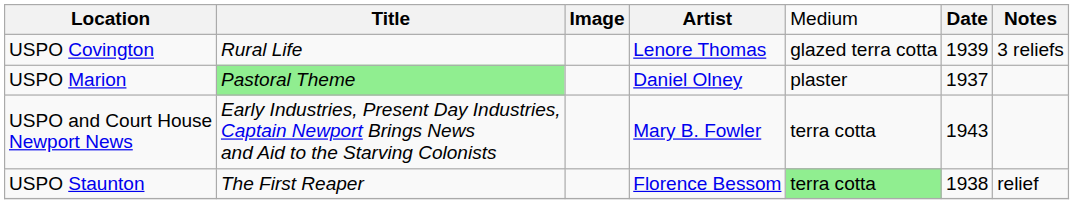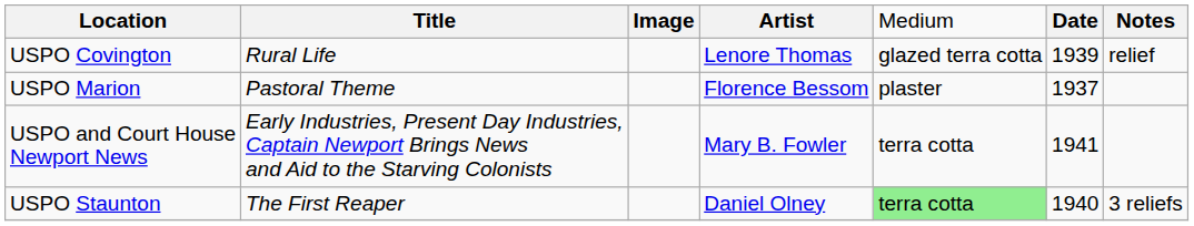 <table class="wikitable sortable">
 <tr>
 <th>Location</th>
 <th>Title</th>
 <th>Image</th>
 <th>Artist</th>
 <td>Medium</td>
 <th>Date</th>
 <th>Notes</th>
 </tr>
 <tr>
 <td>USPO <a href='#'>Covington</a></td>
 <td><em>Rural Life</em></td>
 <td></td>
 <td><a href='#'>Lenore Thomas</a></td>
 <td>glazed terra cotta</td>
 <td>1939</td>
-<td>3 reliefs</td>
+<td>relief</td>
 </tr>
 <tr>
 <td>USPO <a href='#'>Marion</a></td>
-<td style="background: lightgreen;"><em>Pastoral Theme</em></td>
+<td><em>Pastoral Theme</em></td>
 <td></td>
-<td><a href='#'>Daniel Olney</a></td>
+<td><a href='#'>Florence Bessom</a></td>
 <td>plaster</td>
 <td>1937</td>
 <td></td>
 </tr>
 <tr>
 <td>USPO and Court House<br><a href='#'>Newport News</a></td>
 <td><em>Early Industries,</em> <em>Present Day Industries,</em><br><em><a href='#'>Captain Newport</a> Brings News<br>and Aid to the Starving Colonists</em></td>
 <td></td>
 <td><a href='#'>Mary B. Fowler</a></td>
 <td>terra cotta</td>
-<td>1943</td>
+<td>1941</td>
 <td></td>
 </tr>
 <tr>
 <td>USPO <a href='#'>Staunton</a></td>
 <td><em>The First Reaper</em></td>
 <td></td>
-<td><a href='#'>Florence Bessom</a></td>
+<td><a href='#'>Daniel Olney</a></td>
 <td style="background: lightgreen;">terra cotta</td>
-<td>1938</td>
-<td>relief</td>
+<td>1940</td>
+<td>3 reliefs</td>
 </tr>
 <tr>
 </tr>
 </table>
